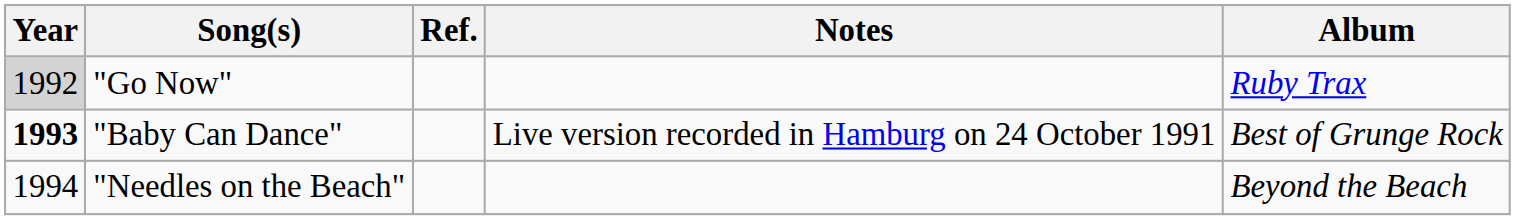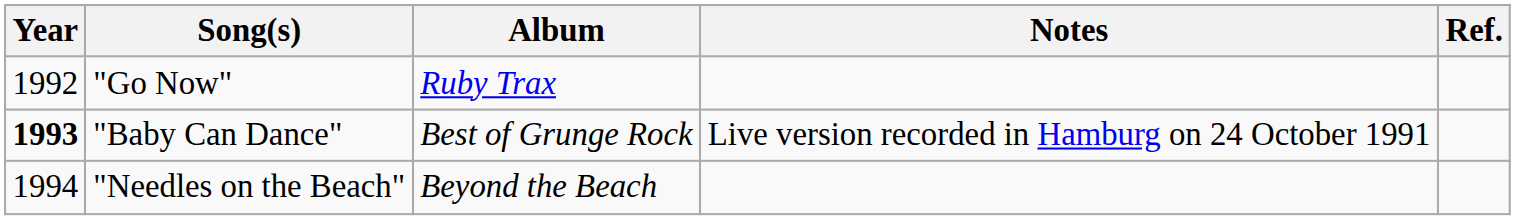 <table class="wikitable">
 <tr>
 <th style="width:1em;">Year</th>
 <th>Song(s)</th>
+<th>Album</th>
+<th>Notes</th>
 <th>Ref.</th>
-<th>Notes</th>
-<th>Album</th>
 </tr>
 <tr>
-<td style="background: lightgrey;">1992</td>
+<td>1992</td>
 <td>"Go Now"</td>
+<td><em><a href='#'>Ruby Trax</a></em></td>
 <td></td>
 <td></td>
-<td><em><a href='#'>Ruby Trax</a></em></td>
 </tr>
 <tr>
 <td><strong>1993</strong></td>
 <td>"Baby Can Dance"</td>
+<td><em>Best of Grunge Rock</em></td>
+<td>Live version recorded in <a href='#'>Hamburg</a> on 24 October 1991</td>
 <td style="text-align:center;"></td>
-<td>Live version recorded in <a href='#'>Hamburg</a> on 24 October 1991</td>
-<td><em>Best of Grunge Rock</em></td>
 </tr>
 <tr>
 <td>1994</td>
 <td>"Needles on the Beach"</td>
+<td><em>Beyond the Beach</em></td>
 <td></td>
 <td></td>
-<td><em>Beyond the Beach</em></td>
 </tr>
 </table>
